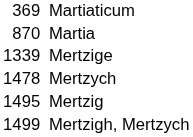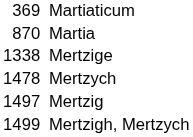 <table>
 <tr>
 <td width="40">  369</td>
 <td>Martiaticum</td>
 </tr>
 <tr>
 <td>  870</td>
 <td>Martia</td>
 </tr>
 <tr>
-<td>1339</td>
+<td>1338</td>
 <td>Mertzige</td>
 </tr>
 <tr>
 <td>1478</td>
 <td>Mertzych</td>
 </tr>
 <tr>
-<td>1495</td>
+<td>1497</td>
 <td>Mertzig</td>
 </tr>
 <tr>
 <td>1499</td>
 <td>Mertzigh, Mertzych</td>
 </tr>
 </table>
